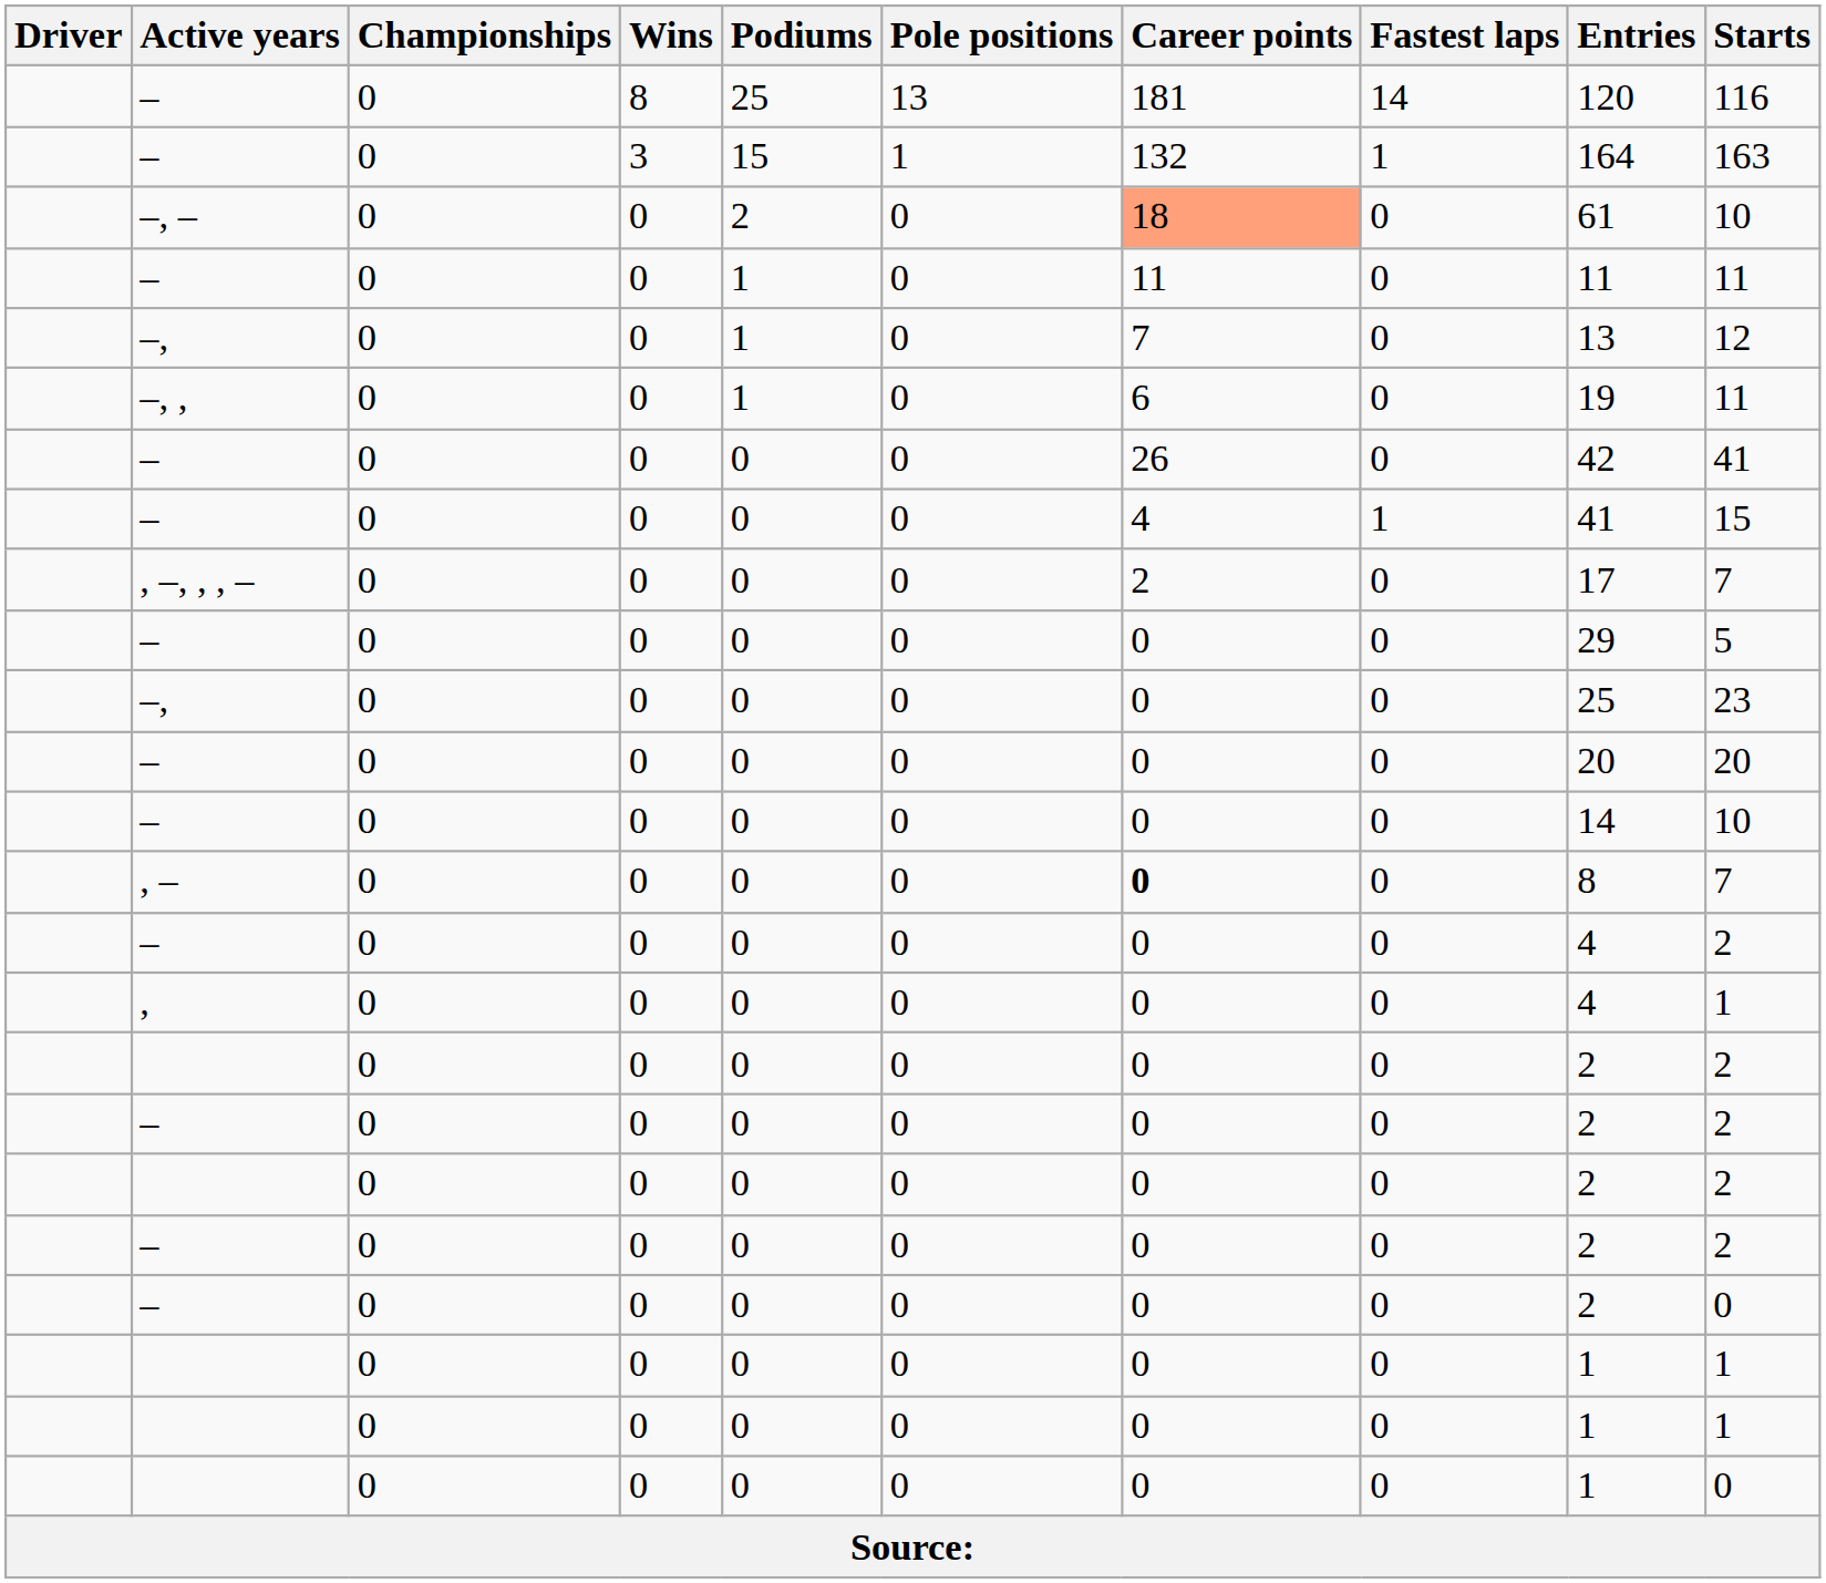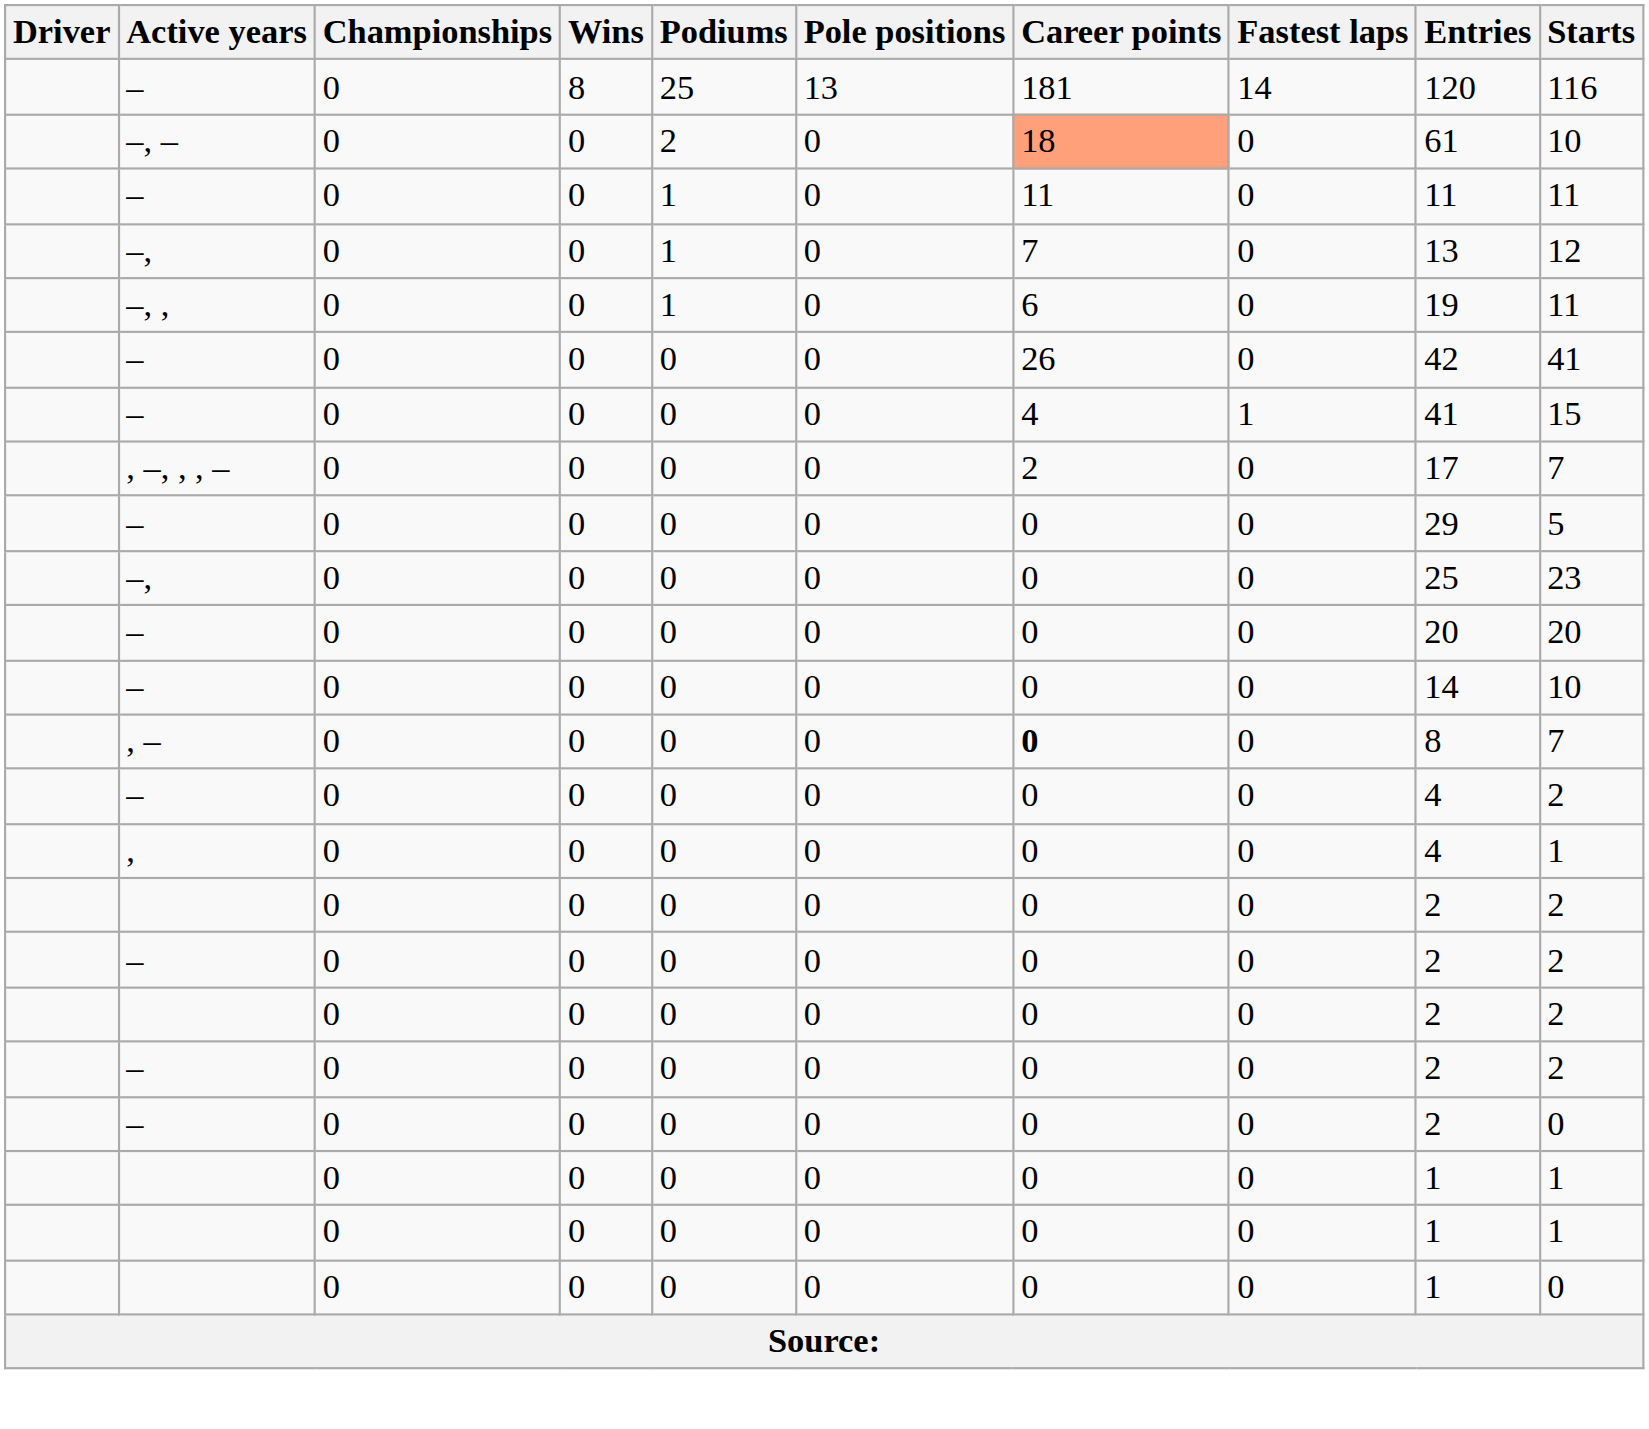 <table class="wikitable sortable">
 <tr>
 <th>Driver</th>
 <th>Active years</th>
 <th>Championships</th>
 <th>Wins</th>
 <th>Podiums</th>
 <th>Pole positions</th>
 <th>Career points</th>
 <th>Fastest laps</th>
 <th>Entries</th>
 <th>Starts</th>
 </tr>
 <tr>
 <td></td>
 <td>–</td>
 <td>0</td>
 <td>8</td>
 <td>25</td>
 <td>13</td>
 <td>181</td>
 <td>14</td>
 <td>120</td>
 <td>116</td>
-</tr>
-<tr>
-<td></td>
-<td>–</td>
-<td>0</td>
-<td>3</td>
-<td>15</td>
-<td>1</td>
-<td>132</td>
-<td>1</td>
-<td>164</td>
-<td>163</td>
 </tr>
 <tr>
 <td></td>
 <td>–, –</td>
 <td>0</td>
 <td>0</td>
 <td>2</td>
 <td>0</td>
 <td style="background: lightsalmon;">18</td>
 <td>0</td>
 <td>61</td>
 <td>10</td>
 </tr>
 <tr>
 <td></td>
 <td>–</td>
 <td>0</td>
 <td>0</td>
 <td>1</td>
 <td>0</td>
 <td>11</td>
 <td>0</td>
 <td>11</td>
 <td>11</td>
 </tr>
 <tr>
 <td></td>
 <td>–, </td>
 <td>0</td>
 <td>0</td>
 <td>1</td>
 <td>0</td>
 <td>7</td>
 <td>0</td>
 <td>13</td>
 <td>12</td>
 </tr>
 <tr>
 <td></td>
 <td>–, , </td>
 <td>0</td>
 <td>0</td>
 <td>1</td>
 <td>0</td>
 <td>6</td>
 <td>0</td>
 <td>19</td>
 <td>11</td>
 </tr>
 <tr>
 <td></td>
 <td>–</td>
 <td>0</td>
 <td>0</td>
 <td>0</td>
 <td>0</td>
 <td>26</td>
 <td>0</td>
 <td>42</td>
 <td>41</td>
 </tr>
 <tr>
 <td> </td>
 <td>–</td>
 <td>0</td>
 <td>0</td>
 <td>0</td>
 <td>0</td>
 <td>4</td>
 <td>1</td>
 <td>41</td>
 <td>15</td>
 </tr>
 <tr>
 <td></td>
 <td>, –, , , –</td>
 <td>0</td>
 <td>0</td>
 <td>0</td>
 <td>0</td>
 <td>2</td>
 <td>0</td>
 <td>17</td>
 <td>7</td>
 </tr>
 <tr>
 <td></td>
 <td>–</td>
 <td>0</td>
 <td>0</td>
 <td>0</td>
 <td>0</td>
 <td>0</td>
 <td>0</td>
 <td>29</td>
 <td>5</td>
 </tr>
 <tr>
 <td></td>
 <td>–, </td>
 <td>0</td>
 <td>0</td>
 <td>0</td>
 <td>0</td>
 <td>0</td>
 <td>0</td>
 <td>25</td>
 <td>23</td>
 </tr>
 <tr>
 <td></td>
 <td>–</td>
 <td>0</td>
 <td>0</td>
 <td>0</td>
 <td>0</td>
 <td>0</td>
 <td>0</td>
 <td>20</td>
 <td>20</td>
 </tr>
 <tr>
 <td></td>
 <td>–</td>
 <td>0</td>
 <td>0</td>
 <td>0</td>
 <td>0</td>
 <td>0</td>
 <td>0</td>
 <td>14</td>
 <td>10</td>
 </tr>
 <tr>
 <td></td>
 <td>, –</td>
 <td>0</td>
 <td>0</td>
 <td>0</td>
 <td>0</td>
 <td><strong>0</strong></td>
 <td>0</td>
 <td>8</td>
 <td>7</td>
 </tr>
 <tr>
 <td></td>
 <td>–</td>
 <td>0</td>
 <td>0</td>
 <td>0</td>
 <td>0</td>
 <td>0</td>
 <td>0</td>
 <td>4</td>
 <td>2</td>
 </tr>
 <tr>
 <td></td>
 <td>, </td>
 <td>0</td>
 <td>0</td>
 <td>0</td>
 <td>0</td>
 <td>0</td>
 <td>0</td>
 <td>4</td>
 <td>1</td>
 </tr>
 <tr>
 <td></td>
 <td></td>
 <td>0</td>
 <td>0</td>
 <td>0</td>
 <td>0</td>
 <td>0</td>
 <td>0</td>
 <td>2</td>
 <td>2</td>
 </tr>
 <tr>
 <td></td>
 <td>–</td>
 <td>0</td>
 <td>0</td>
 <td>0</td>
 <td>0</td>
 <td>0</td>
 <td>0</td>
 <td>2</td>
 <td>2</td>
 </tr>
 <tr>
 <td></td>
 <td></td>
 <td>0</td>
 <td>0</td>
 <td>0</td>
 <td>0</td>
 <td>0</td>
 <td>0</td>
 <td>2</td>
 <td>2</td>
 </tr>
 <tr>
 <td></td>
 <td>–</td>
 <td>0</td>
 <td>0</td>
 <td>0</td>
 <td>0</td>
 <td>0</td>
 <td>0</td>
 <td>2</td>
 <td>2</td>
 </tr>
 <tr>
 <td></td>
 <td>–</td>
 <td>0</td>
 <td>0</td>
 <td>0</td>
 <td>0</td>
 <td>0</td>
 <td>0</td>
 <td>2</td>
 <td>0</td>
 </tr>
 <tr>
 <td></td>
 <td></td>
 <td>0</td>
 <td>0</td>
 <td>0</td>
 <td>0</td>
 <td>0</td>
 <td>0</td>
 <td>1</td>
 <td>1</td>
 </tr>
 <tr>
 <td></td>
 <td></td>
 <td>0</td>
 <td>0</td>
 <td>0</td>
 <td>0</td>
 <td>0</td>
 <td>0</td>
 <td>1</td>
 <td>1</td>
 </tr>
 <tr>
 <td></td>
 <td></td>
 <td>0</td>
 <td>0</td>
 <td>0</td>
 <td>0</td>
 <td>0</td>
 <td>0</td>
 <td>1</td>
 <td>0</td>
 </tr>
 <tr>
 <th colspan="10">Source:</th>
 </tr>
 </table>
